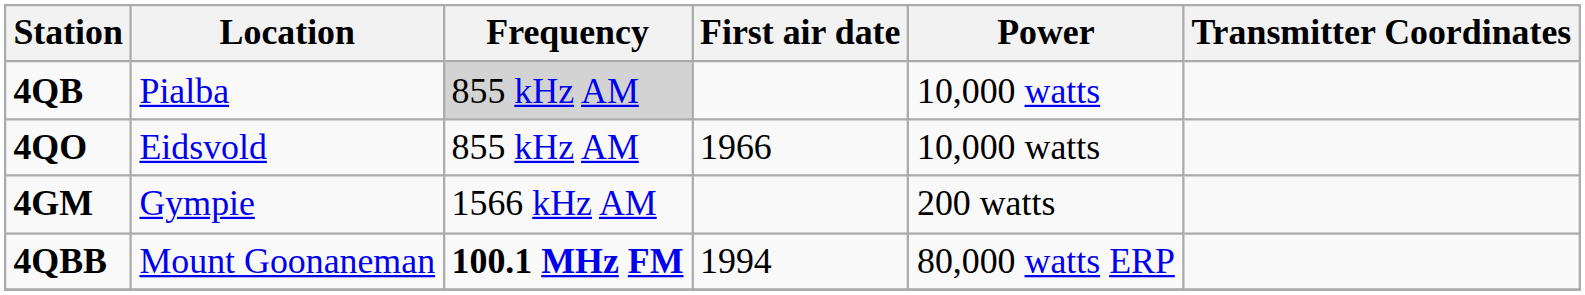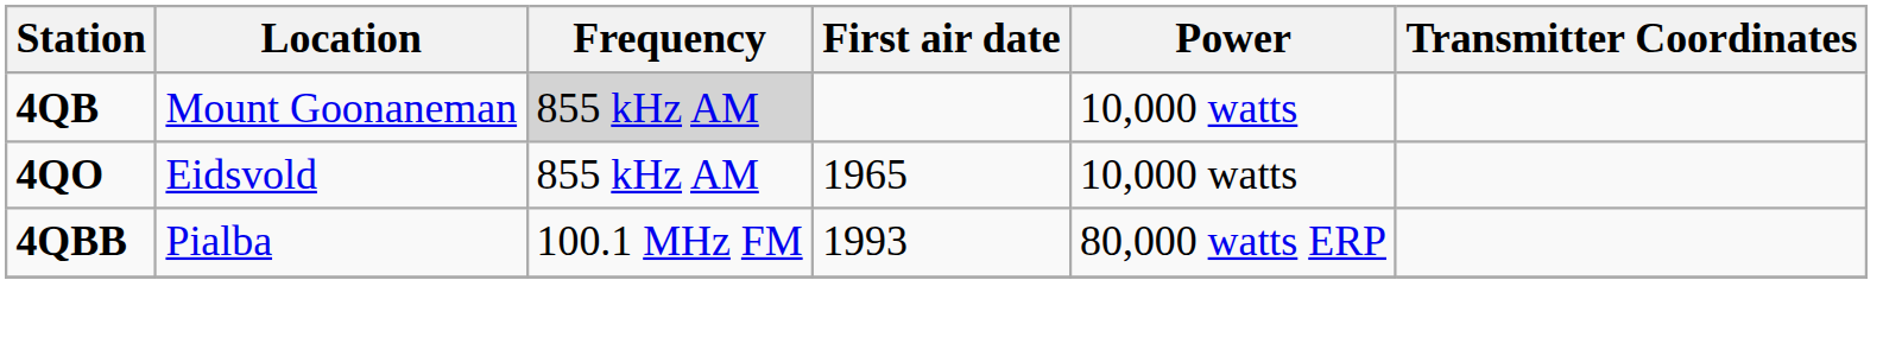 <table class="wikitable">
 <tr>
 <th>Station</th>
 <th>Location</th>
 <th>Frequency</th>
 <th>First air date</th>
 <th>Power</th>
 <th>Transmitter Coordinates</th>
 </tr>
 <tr style="vertical-align: top; text-align: left;">
 <td><strong>4QB</strong></td>
-<td><a href='#'>Pialba</a></td>
+<td><a href='#'>Mount Goonaneman</a></td>
 <td style="background: lightgrey;">855 <a href='#'>kHz</a> <a href='#'>AM</a></td>
 <td></td>
 <td>10,000 <a href='#'>watts</a></td>
 <td></td>
 </tr>
 <tr style="vertical-align: top; text-align: left;">
 <td><strong>4QO</strong></td>
 <td><a href='#'>Eidsvold</a></td>
 <td>855 <a href='#'>kHz</a> <a href='#'>AM</a></td>
-<td>1966</td>
+<td>1965</td>
 <td>10,000 watts</td>
 <td></td>
 </tr>
 <tr style="vertical-align: top; text-align: left;">
-<td><strong>4GM</strong></td>
-<td><a href='#'>Gympie</a></td>
-<td>1566 <a href='#'>kHz</a> <a href='#'>AM</a></td>
-<td></td>
-<td>200 watts</td>
-<td></td>
-</tr>
-<tr style="vertical-align: top; text-align: left;">
 <td><strong>4QBB</strong></td>
-<td><a href='#'>Mount Goonaneman</a></td>
-<td><strong>100.1 <a href='#'>MHz</a> <a href='#'>FM</a></strong></td>
-<td>1994</td>
+<td><a href='#'>Pialba</a></td>
+<td>100.1 <a href='#'>MHz</a> <a href='#'>FM</a></td>
+<td>1993</td>
 <td>80,000 <a href='#'>watts</a> <a href='#'>ERP</a></td>
 <td></td>
 </tr>
 <tr style="vertical-align: top; text-align: left;">
 </tr>
 </table>
